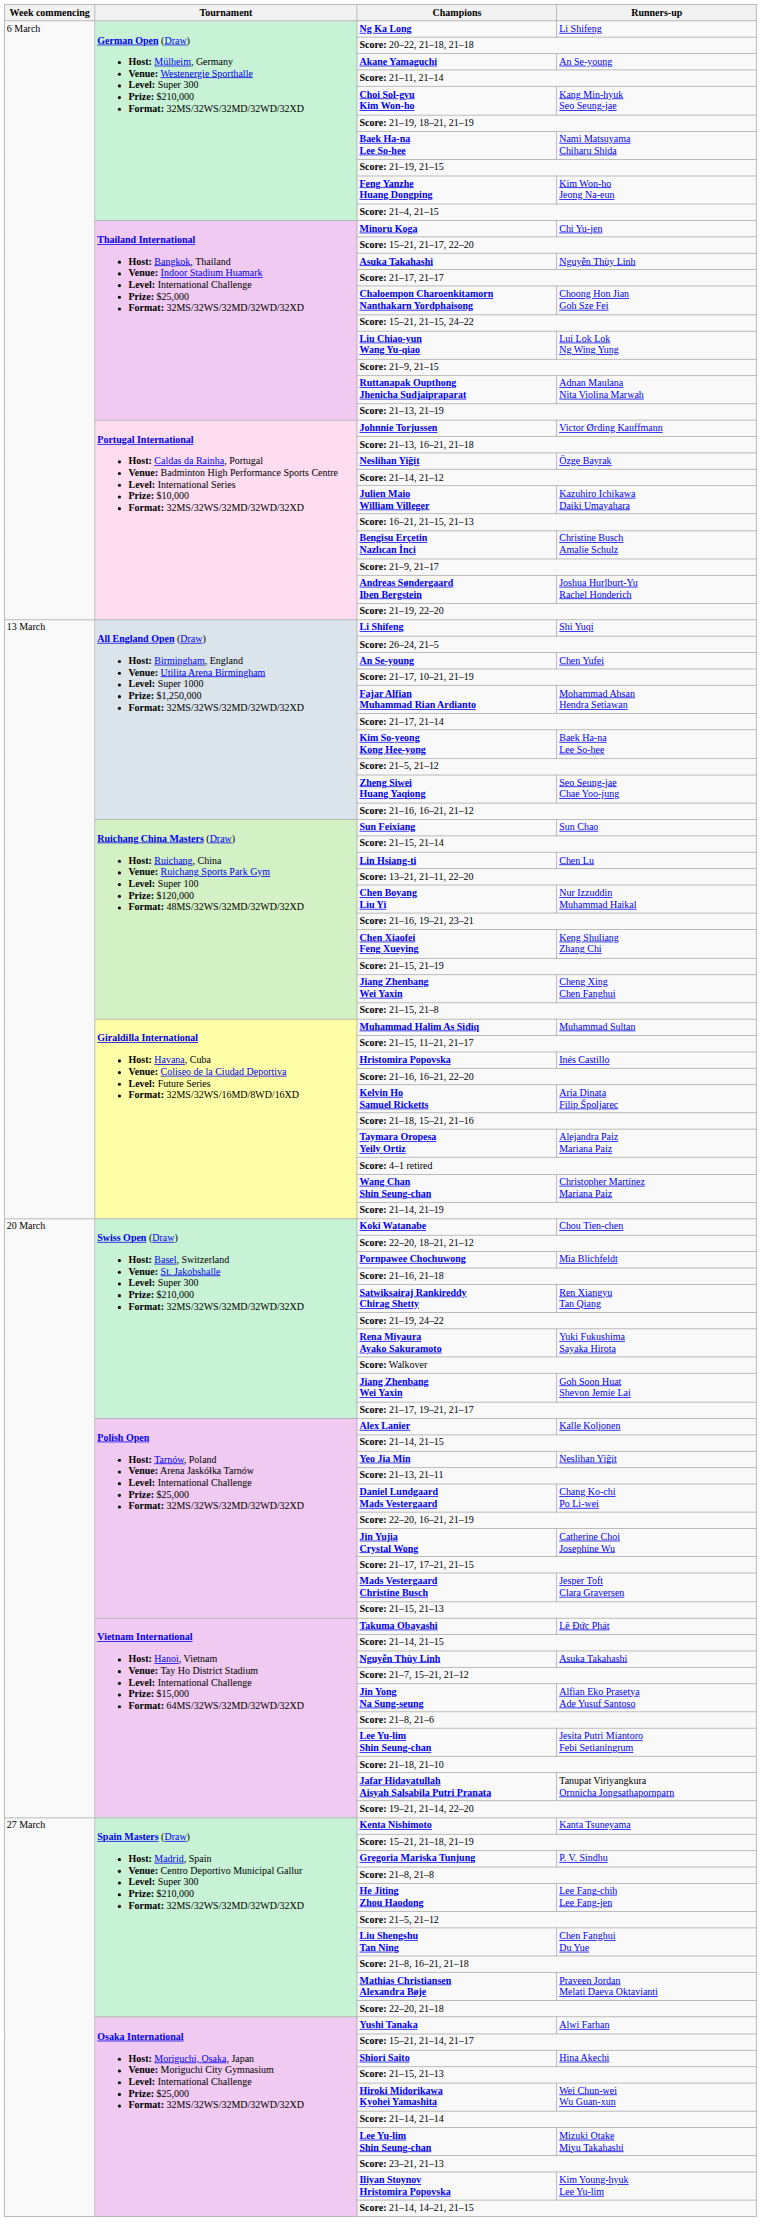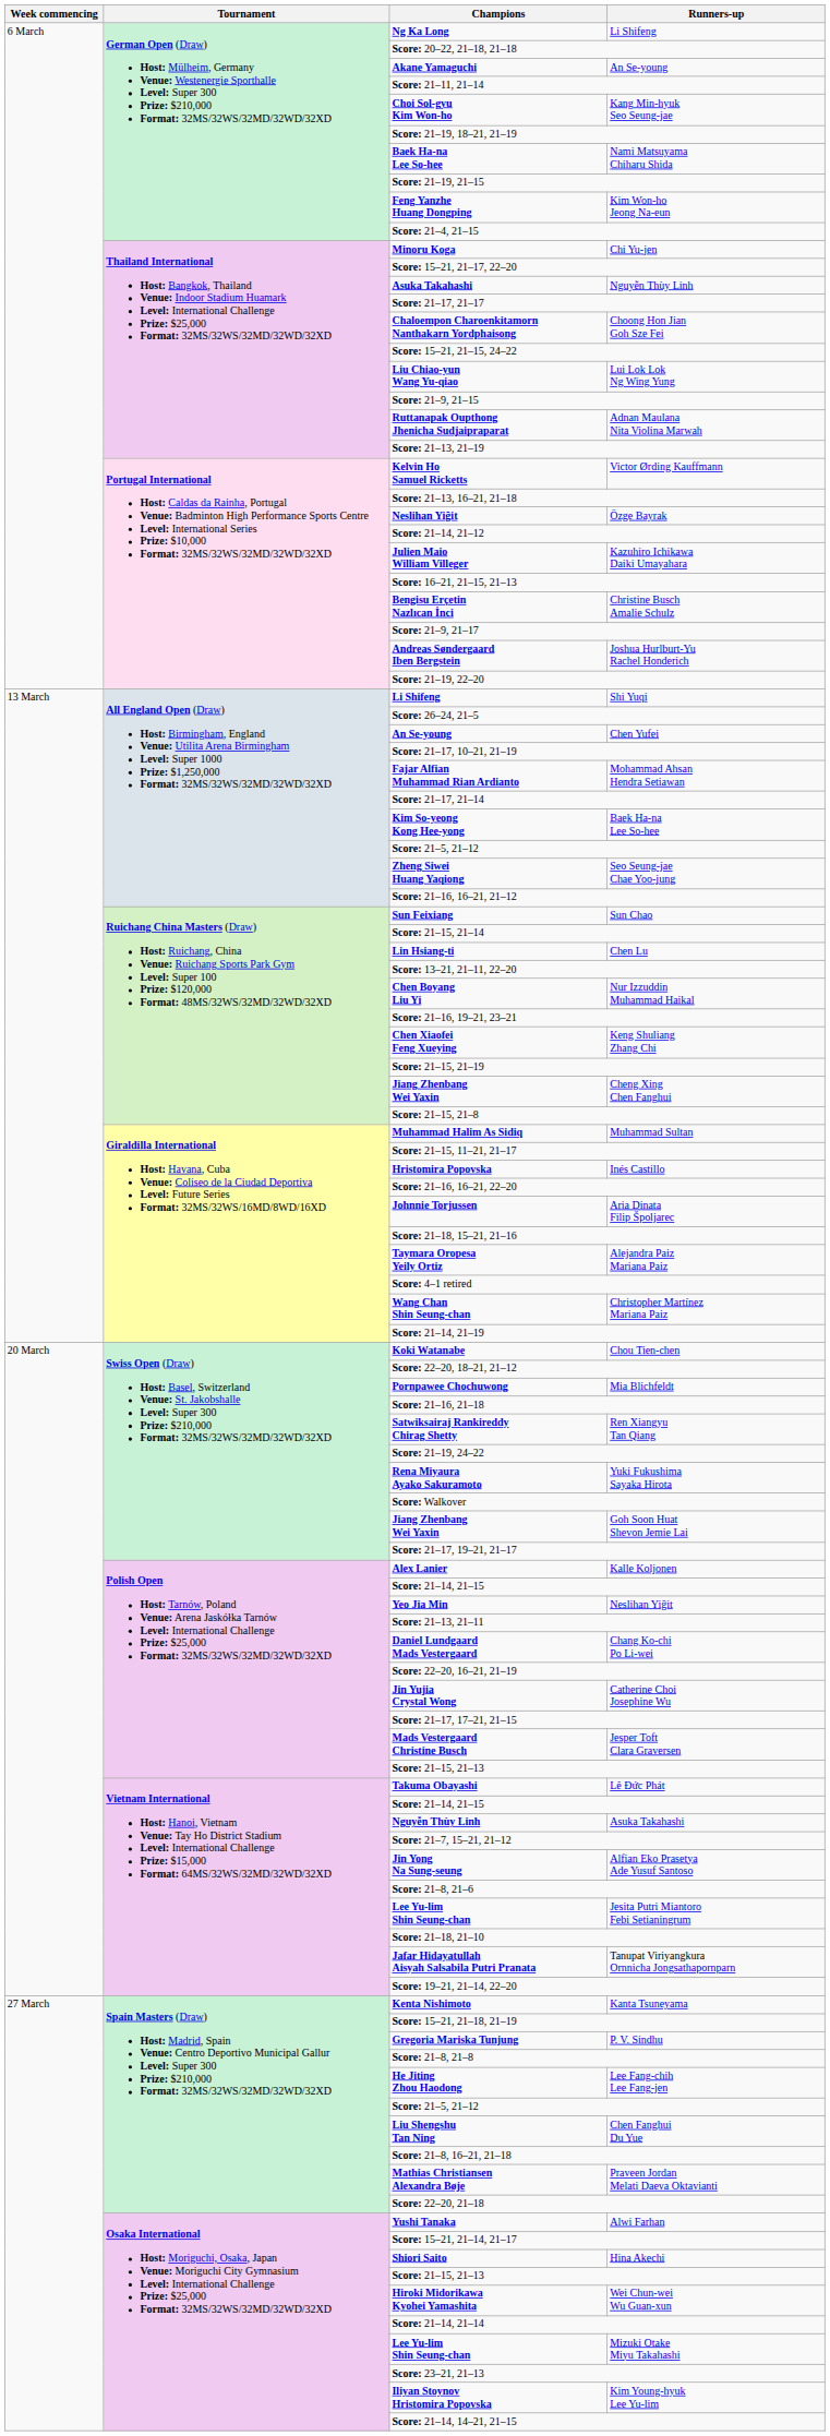 <table class="wikitable" style="font-size:80%">
 <tr>
 <th width="110">Week commencing</th>
 <th width="330">Tournament</th>
 <th width="250">Champions</th>
 <th width="250">Runners-up</th>
 </tr>
 <tr valign=top>
 <td rowspan="30">6 March</td>
 <td bgcolor="#C7F2D5" rowspan="10"><br><strong><a href='#'>German Open</a></strong> (<a href='#'>Draw</a>)<ul><li><strong>Host:</strong> <a href='#'>Mülheim</a>, Germany</li><li><strong>Venue:</strong> <a href='#'>Westenergie Sporthalle</a></li><li><strong>Level:</strong> Super 300</li><li><strong>Prize:</strong> $210,000</li><li><strong>Format:</strong> 32MS/32WS/32MD/32WD/32XD</li></ul></td>
 <td><strong> <a href='#'>Ng Ka Long</a></strong></td>
 <td> <a href='#'>Li Shifeng</a></td>
 </tr>
 <tr>
 <td colspan="2"><strong>Score:</strong> 20–22, 21–18, 21–18</td>
 </tr>
 <tr valign="top">
 <td><strong> <a href='#'>Akane Yamaguchi</a></strong></td>
 <td> <a href='#'>An Se-young</a></td>
 </tr>
 <tr>
 <td colspan="2"><strong>Score:</strong> 21–11, 21–14</td>
 </tr>
 <tr valign="top">
 <td><strong> <a href='#'>Choi Sol-gyu</a><br> <a href='#'>Kim Won-ho</a></strong></td>
 <td> <a href='#'>Kang Min-hyuk</a><br> <a href='#'>Seo Seung-jae</a></td>
 </tr>
 <tr>
 <td colspan="2"><strong>Score:</strong> 21–19, 18–21, 21–19</td>
 </tr>
 <tr valign="top">
 <td><strong> <a href='#'>Baek Ha-na</a><br> <a href='#'>Lee So-hee</a></strong></td>
 <td> <a href='#'>Nami Matsuyama</a><br> <a href='#'>Chiharu Shida</a></td>
 </tr>
 <tr>
 <td colspan="2"><strong>Score:</strong> 21–19, 21–15</td>
 </tr>
 <tr valign="top">
 <td><strong> <a href='#'>Feng Yanzhe</a><br> <a href='#'>Huang Dongping</a></strong></td>
 <td> <a href='#'>Kim Won-ho</a><br> <a href='#'>Jeong Na-eun</a></td>
 </tr>
 <tr>
 <td colspan="2"><strong>Score:</strong> 21–4, 21–15</td>
 </tr>
 <tr valign="top">
 <td bgcolor="#F0CAF0" rowspan="10"><br><strong><a href='#'>Thailand International</a></strong><ul><li><strong>Host:</strong> <a href='#'>Bangkok</a>, Thailand</li><li><strong>Venue:</strong> <a href='#'>Indoor Stadium Huamark</a></li><li><strong>Level:</strong> International Challenge</li><li><strong>Prize:</strong> $25,000</li><li><strong>Format:</strong> 32MS/32WS/32MD/32WD/32XD</li></ul></td>
 <td><strong> <a href='#'>Minoru Koga</a></strong></td>
 <td> <a href='#'>Chi Yu-jen</a></td>
 </tr>
 <tr>
 <td colspan="2"><strong>Score:</strong> 15–21, 21–17, 22–20</td>
 </tr>
 <tr valign="top">
 <td><strong> <a href='#'>Asuka Takahashi</a></strong></td>
 <td> <a href='#'>Nguyễn Thùy Linh</a></td>
 </tr>
 <tr>
 <td colspan="2"><strong>Score:</strong> 21–17, 21–17</td>
 </tr>
 <tr valign="top">
 <td><strong> <a href='#'>Chaloempon Charoenkitamorn</a><br> <a href='#'>Nanthakarn Yordphaisong</a></strong></td>
 <td> <a href='#'>Choong Hon Jian</a><br> <a href='#'>Goh Sze Fei</a></td>
 </tr>
 <tr>
 <td colspan="2"><strong>Score:</strong> 15–21, 21–15, 24–22</td>
 </tr>
 <tr valign="top">
 <td><strong> <a href='#'>Liu Chiao-yun</a><br> <a href='#'>Wang Yu-qiao</a></strong></td>
 <td> <a href='#'>Lui Lok Lok</a><br> <a href='#'>Ng Wing Yung</a></td>
 </tr>
 <tr>
 <td colspan="2"><strong>Score:</strong> 21–9, 21–15</td>
 </tr>
 <tr valign="top">
 <td><strong> <a href='#'>Ruttanapak Oupthong</a><br> <a href='#'>Jhenicha Sudjaipraparat</a></strong></td>
 <td> <a href='#'>Adnan Maulana</a><br> <a href='#'>Nita Violina Marwah</a></td>
 </tr>
 <tr>
 <td colspan="2"><strong>Score:</strong> 21–13, 21–19</td>
 </tr>
 <tr valign="top">
 <td bgcolor="#FFDDF1" rowspan="10"><br><strong><a href='#'>Portugal International</a></strong><ul><li><strong>Host:</strong> <a href='#'>Caldas da Rainha</a>, Portugal</li><li><strong>Venue:</strong> Badminton High Performance Sports Centre</li><li><strong>Level:</strong> International Series</li><li><strong>Prize:</strong> $10,000</li><li><strong>Format:</strong> 32MS/32WS/32MD/32WD/32XD</li></ul></td>
-<td><strong> <a href='#'>Johnnie Torjussen</a></strong></td>
+<td><strong> <a href='#'>Kelvin Ho</a><br> <a href='#'>Samuel Ricketts</a></strong></td>
 <td> <a href='#'>Victor Ørding Kauffmann</a></td>
 </tr>
 <tr>
 <td colspan="2"><strong>Score:</strong> 21–13, 16–21, 21–18</td>
 </tr>
 <tr valign="top">
 <td><strong> <a href='#'>Neslihan Yiğit</a></strong></td>
 <td> <a href='#'>Özge Bayrak</a></td>
 </tr>
 <tr>
 <td colspan="2"><strong>Score:</strong> 21–14, 21–12</td>
 </tr>
 <tr valign="top">
 <td><strong> <a href='#'>Julien Maio</a><br> <a href='#'>William Villeger</a></strong></td>
 <td> <a href='#'>Kazuhiro Ichikawa</a><br> <a href='#'>Daiki Umayahara</a></td>
 </tr>
 <tr>
 <td colspan="2"><strong>Score:</strong> 16–21, 21–15, 21–13</td>
 </tr>
 <tr valign="top">
 <td><strong> <a href='#'>Bengisu Erçetin</a><br> <a href='#'>Nazlıcan İnci</a></strong></td>
 <td> <a href='#'>Christine Busch</a><br> <a href='#'>Amalie Schulz</a></td>
 </tr>
 <tr>
 <td colspan="2"><strong>Score:</strong> 21–9, 21–17</td>
 </tr>
 <tr valign="top">
 <td><strong> <a href='#'>Andreas Søndergaard</a><br> <a href='#'>Iben Bergstein</a></strong></td>
 <td> <a href='#'>Joshua Hurlburt-Yu</a><br> <a href='#'>Rachel Honderich</a></td>
 </tr>
 <tr>
 <td colspan="2"><strong>Score:</strong> 21–19, 22–20</td>
 </tr>
 <tr valign="top">
 <td rowspan="30">13 March</td>
 <td bgcolor="#DAE4EA" rowspan="10"><br><strong><a href='#'>All England Open</a></strong> (<a href='#'>Draw</a>)<ul><li><strong>Host:</strong> <a href='#'>Birmingham</a>, England</li><li><strong>Venue:</strong> <a href='#'>Utilita Arena Birmingham</a></li><li><strong>Level:</strong> Super 1000</li><li><strong>Prize:</strong> $1,250,000</li><li><strong>Format:</strong> 32MS/32WS/32MD/32WD/32XD</li></ul></td>
 <td><strong> <a href='#'>Li Shifeng</a></strong></td>
 <td> <a href='#'>Shi Yuqi</a></td>
 </tr>
 <tr>
 <td colspan="2"><strong>Score:</strong> 26–24, 21–5</td>
 </tr>
 <tr valign="top">
 <td><strong> <a href='#'>An Se-young</a></strong></td>
 <td> <a href='#'>Chen Yufei</a></td>
 </tr>
 <tr>
 <td colspan="2"><strong>Score:</strong> 21–17, 10–21, 21–19</td>
 </tr>
 <tr valign="top">
 <td><strong> <a href='#'>Fajar Alfian</a><br> <a href='#'>Muhammad Rian Ardianto</a></strong></td>
 <td> <a href='#'>Mohammad Ahsan</a><br> <a href='#'>Hendra Setiawan</a></td>
 </tr>
 <tr>
 <td colspan="2"><strong>Score:</strong> 21–17, 21–14</td>
 </tr>
 <tr valign="top">
 <td><strong> <a href='#'>Kim So-yeong</a><br> <a href='#'>Kong Hee-yong</a></strong></td>
 <td> <a href='#'>Baek Ha-na</a><br> <a href='#'>Lee So-hee</a></td>
 </tr>
 <tr>
 <td colspan="2"><strong>Score:</strong> 21–5, 21–12</td>
 </tr>
 <tr valign="top">
 <td><strong> <a href='#'>Zheng Siwei</a><br> <a href='#'>Huang Yaqiong</a></strong></td>
 <td> <a href='#'>Seo Seung-jae</a><br> <a href='#'>Chae Yoo-jung</a></td>
 </tr>
 <tr>
 <td colspan="2"><strong>Score:</strong> 21–16, 16–21, 21–12</td>
 </tr>
 <tr valign="top">
 <td bgcolor="#D4F1C5" rowspan="10"><br><strong><a href='#'>Ruichang China Masters</a></strong> (<a href='#'>Draw</a>)<ul><li><strong>Host:</strong> <a href='#'>Ruichang</a>, China</li><li><strong>Venue:</strong> <a href='#'>Ruichang Sports Park Gym</a></li><li><strong>Level:</strong> Super 100</li><li><strong>Prize:</strong> $120,000</li><li><strong>Format:</strong> 48MS/32WS/32MD/32WD/32XD</li></ul></td>
 <td><strong> <a href='#'>Sun Feixiang</a></strong></td>
 <td> <a href='#'>Sun Chao</a></td>
 </tr>
 <tr>
 <td colspan="2"><strong>Score:</strong> 21–15, 21–14</td>
 </tr>
 <tr valign="top">
 <td><strong> <a href='#'>Lin Hsiang-ti</a></strong></td>
 <td> <a href='#'>Chen Lu</a></td>
 </tr>
 <tr>
 <td colspan="2"><strong>Score:</strong> 13–21, 21–11, 22–20</td>
 </tr>
 <tr valign="top">
 <td><strong> <a href='#'>Chen Boyang</a><br> <a href='#'>Liu Yi</a></strong></td>
 <td> <a href='#'>Nur Izzuddin</a><br> <a href='#'>Muhammad Haikal</a></td>
 </tr>
 <tr>
 <td colspan="2"><strong>Score:</strong> 21–16, 19–21, 23–21</td>
 </tr>
 <tr valign="top">
 <td><strong> <a href='#'>Chen Xiaofei</a><br> <a href='#'>Feng Xueying</a></strong></td>
 <td> <a href='#'>Keng Shuliang</a><br> <a href='#'>Zhang Chi</a></td>
 </tr>
 <tr>
 <td colspan="2"><strong>Score:</strong> 21–15, 21–19</td>
 </tr>
 <tr valign="top">
 <td><strong> <a href='#'>Jiang Zhenbang</a><br> <a href='#'>Wei Yaxin</a></strong></td>
 <td> <a href='#'>Cheng Xing</a><br> <a href='#'>Chen Fanghui</a></td>
 </tr>
 <tr>
 <td colspan="2"><strong>Score:</strong> 21–15, 21–8</td>
 </tr>
 <tr valign="top">
 <td bgcolor="#FFFFA8" rowspan="10"><br><strong><a href='#'>Giraldilla International</a></strong><ul><li><strong>Host:</strong> <a href='#'>Havana</a>, Cuba</li><li><strong>Venue:</strong> <a href='#'>Coliseo de la Ciudad Deportiva</a></li><li><strong>Level:</strong> Future Series</li><li><strong>Format:</strong> 32MS/32WS/16MD/8WD/16XD</li></ul></td>
 <td><strong> <a href='#'>Muhammad Halim As Sidiq</a></strong></td>
 <td> <a href='#'>Muhammad Sultan</a></td>
 </tr>
 <tr>
 <td colspan="2"><strong>Score:</strong> 21–15, 11–21, 21–17</td>
 </tr>
 <tr valign="top">
 <td><strong> <a href='#'>Hristomira Popovska</a></strong></td>
 <td> <a href='#'>Inés Castillo</a></td>
 </tr>
 <tr>
 <td colspan="2"><strong>Score:</strong> 21–16, 16–21, 22–20</td>
 </tr>
 <tr valign="top">
-<td><strong> <a href='#'>Kelvin Ho</a><br> <a href='#'>Samuel Ricketts</a></strong></td>
+<td><strong> <a href='#'>Johnnie Torjussen</a></strong></td>
 <td> <a href='#'>Aria Dinata</a><br> <a href='#'>Filip Špoljarec</a></td>
 </tr>
 <tr>
 <td colspan="2"><strong>Score:</strong> 21–18, 15–21, 21–16</td>
 </tr>
 <tr valign="top">
 <td><strong> <a href='#'>Taymara Oropesa</a><br> <a href='#'>Yeily Ortiz</a></strong></td>
 <td> <a href='#'>Alejandra Paiz</a><br> <a href='#'>Mariana Paiz</a></td>
 </tr>
 <tr>
 <td colspan="2"><strong>Score:</strong> 4–1 retired</td>
 </tr>
 <tr valign="top">
 <td><strong> <a href='#'>Wang Chan</a><br> <a href='#'>Shin Seung-chan</a></strong></td>
 <td> <a href='#'>Christopher Martínez</a><br> <a href='#'>Mariana Paiz</a></td>
 </tr>
 <tr>
 <td colspan="2"><strong>Score:</strong> 21–14, 21–19</td>
 </tr>
 <tr valign="top">
 <td rowspan="30">20 March</td>
 <td bgcolor="#C7F2D5" rowspan="10"><br><strong><a href='#'>Swiss Open</a></strong> (<a href='#'>Draw</a>)<ul><li><strong>Host:</strong> <a href='#'>Basel</a>, Switzerland</li><li><strong>Venue:</strong> <a href='#'>St. Jakobshalle</a></li><li><strong>Level:</strong> Super 300</li><li><strong>Prize:</strong> $210,000</li><li><strong>Format:</strong> 32MS/32WS/32MD/32WD/32XD</li></ul></td>
 <td><strong> <a href='#'>Koki Watanabe</a></strong></td>
 <td> <a href='#'>Chou Tien-chen</a></td>
 </tr>
 <tr>
 <td colspan="2"><strong>Score:</strong> 22–20, 18–21, 21–12</td>
 </tr>
 <tr valign="top">
 <td><strong> <a href='#'>Pornpawee Chochuwong</a></strong></td>
 <td> <a href='#'>Mia Blichfeldt</a></td>
 </tr>
 <tr>
 <td colspan="2"><strong>Score:</strong> 21–16, 21–18</td>
 </tr>
 <tr valign="top">
 <td><strong> <a href='#'>Satwiksairaj Rankireddy</a><br> <a href='#'>Chirag Shetty</a></strong></td>
 <td> <a href='#'>Ren Xiangyu</a><br> <a href='#'>Tan Qiang</a></td>
 </tr>
 <tr>
 <td colspan="2"><strong>Score:</strong> 21–19, 24–22</td>
 </tr>
 <tr valign="top">
 <td><strong> <a href='#'>Rena Miyaura</a><br> <a href='#'>Ayako Sakuramoto</a></strong></td>
 <td> <a href='#'>Yuki Fukushima</a><br> <a href='#'>Sayaka Hirota</a></td>
 </tr>
 <tr>
 <td colspan="2"><strong>Score:</strong> Walkover</td>
 </tr>
 <tr valign="top">
 <td><strong> <a href='#'>Jiang Zhenbang</a><br> <a href='#'>Wei Yaxin</a></strong></td>
 <td> <a href='#'>Goh Soon Huat</a><br> <a href='#'>Shevon Jemie Lai</a></td>
 </tr>
 <tr>
 <td colspan="2"><strong>Score:</strong> 21–17, 19–21, 21–17</td>
 </tr>
 <tr valign="top">
 <td bgcolor="#F0CAF0" rowspan="10"><br><strong><a href='#'>Polish Open</a></strong><ul><li><strong>Host:</strong> <a href='#'>Tarnów</a>, Poland</li><li><strong>Venue:</strong> Arena Jaskółka Tarnów</li><li><strong>Level:</strong> International Challenge</li><li><strong>Prize:</strong> $25,000</li><li><strong>Format:</strong> 32MS/32WS/32MD/32WD/32XD</li></ul></td>
 <td><strong> <a href='#'>Alex Lanier</a></strong></td>
 <td> <a href='#'>Kalle Koljonen</a></td>
 </tr>
 <tr>
 <td colspan="2"><strong>Score:</strong> 21–14, 21–15</td>
 </tr>
 <tr valign="top">
 <td><strong> <a href='#'>Yeo Jia Min</a></strong></td>
 <td> <a href='#'>Neslihan Yiğit</a></td>
 </tr>
 <tr>
 <td colspan="2"><strong>Score:</strong> 21–13, 21–11</td>
 </tr>
 <tr valign="top">
 <td><strong> <a href='#'>Daniel Lundgaard</a><br> <a href='#'>Mads Vestergaard</a></strong></td>
 <td> <a href='#'>Chang Ko-chi</a><br> <a href='#'>Po Li-wei</a></td>
 </tr>
 <tr>
 <td colspan="2"><strong>Score:</strong> 22–20, 16–21, 21–19</td>
 </tr>
 <tr valign="top">
 <td><strong> <a href='#'>Jin Yujia</a><br> <a href='#'>Crystal Wong</a></strong></td>
 <td> <a href='#'>Catherine Choi</a><br> <a href='#'>Josephine Wu</a></td>
 </tr>
 <tr>
 <td colspan="2"><strong>Score:</strong> 21–17, 17–21, 21–15</td>
 </tr>
 <tr valign="top">
 <td><strong> <a href='#'>Mads Vestergaard</a><br> <a href='#'>Christine Busch</a></strong></td>
 <td> <a href='#'>Jesper Toft</a><br> <a href='#'>Clara Graversen</a></td>
 </tr>
 <tr>
 <td colspan="2"><strong>Score:</strong> 21–15, 21–13</td>
 </tr>
 <tr valign="top">
 <td bgcolor="#F0CAF0" rowspan="10"><br><strong><a href='#'>Vietnam International</a></strong><ul><li><strong>Host:</strong> <a href='#'>Hanoi</a>, Vietnam</li><li><strong>Venue:</strong> Tay Ho District Stadium</li><li><strong>Level:</strong> International Challenge</li><li><strong>Prize:</strong> $15,000</li><li><strong>Format:</strong> 64MS/32WS/32MD/32WD/32XD</li></ul></td>
 <td><strong> <a href='#'>Takuma Obayashi</a></strong></td>
 <td> <a href='#'>Lê Đức Phát</a></td>
 </tr>
 <tr>
 <td colspan="2"><strong>Score:</strong> 21–14, 21–15</td>
 </tr>
 <tr valign="top">
 <td><strong> <a href='#'>Nguyễn Thùy Linh</a></strong></td>
 <td> <a href='#'>Asuka Takahashi</a></td>
 </tr>
 <tr>
 <td colspan="2"><strong>Score:</strong> 21–7, 15–21, 21–12</td>
 </tr>
 <tr valign="top">
 <td><strong> <a href='#'>Jin Yong</a><br> <a href='#'>Na Sung-seung</a></strong></td>
 <td> <a href='#'>Alfian Eko Prasetya</a><br> <a href='#'>Ade Yusuf Santoso</a></td>
 </tr>
 <tr>
 <td colspan="2"><strong>Score:</strong> 21–8, 21–6</td>
 </tr>
 <tr valign="top">
 <td><strong> <a href='#'>Lee Yu-lim</a><br> <a href='#'>Shin Seung-chan</a></strong></td>
 <td> <a href='#'>Jesita Putri Miantoro</a><br> <a href='#'>Febi Setianingrum</a></td>
 </tr>
 <tr>
 <td colspan="2"><strong>Score:</strong> 21–18, 21–10</td>
 </tr>
 <tr valign="top">
 <td><strong> <a href='#'>Jafar Hidayatullah</a><br> <a href='#'>Aisyah Salsabila Putri Pranata</a></strong></td>
 <td> Tanupat Viriyangkura<br> <a href='#'>Ornnicha Jongsathapornparn</a></td>
 </tr>
 <tr>
 <td colspan="2"><strong>Score:</strong> 19–21, 21–14, 22–20</td>
 </tr>
 <tr valign=top>
 <td rowspan="20">27 March</td>
 <td bgcolor="#C7F2D5" rowspan="10"><br><strong><a href='#'>Spain Masters</a></strong> (<a href='#'>Draw</a>)<ul><li><strong>Host:</strong> <a href='#'>Madrid</a>, Spain</li><li><strong>Venue:</strong> Centro Deportivo Municipal Gallur</li><li><strong>Level:</strong> Super 300</li><li><strong>Prize:</strong> $210,000</li><li><strong>Format:</strong> 32MS/32WS/32MD/32WD/32XD</li></ul></td>
 <td><strong> <a href='#'>Kenta Nishimoto</a></strong></td>
 <td> <a href='#'>Kanta Tsuneyama</a></td>
 </tr>
 <tr>
 <td colspan="2"><strong>Score:</strong> 15–21, 21–18, 21–19</td>
 </tr>
 <tr valign="top">
 <td><strong> <a href='#'>Gregoria Mariska Tunjung</a></strong></td>
 <td> <a href='#'>P. V. Sindhu</a></td>
 </tr>
 <tr>
 <td colspan="2"><strong>Score:</strong> 21–8, 21–8</td>
 </tr>
 <tr valign="top">
 <td><strong> <a href='#'>He Jiting</a><br> <a href='#'>Zhou Haodong</a></strong></td>
 <td> <a href='#'>Lee Fang-chih</a><br> <a href='#'>Lee Fang-jen</a></td>
 </tr>
 <tr>
 <td colspan="2"><strong>Score:</strong> 21–5, 21–12</td>
 </tr>
 <tr valign="top">
 <td><strong> <a href='#'>Liu Shengshu</a><br> <a href='#'>Tan Ning</a></strong></td>
 <td> <a href='#'>Chen Fanghui</a><br> <a href='#'>Du Yue</a></td>
 </tr>
 <tr>
 <td colspan="2"><strong>Score:</strong> 21–8, 16–21, 21–18</td>
 </tr>
 <tr valign="top">
 <td><strong> <a href='#'>Mathias Christiansen</a><br> <a href='#'>Alexandra Bøje</a></strong></td>
 <td> <a href='#'>Praveen Jordan</a><br> <a href='#'>Melati Daeva Oktavianti</a></td>
 </tr>
 <tr>
 <td colspan="2"><strong>Score:</strong> 22–20, 21–18</td>
 </tr>
 <tr valign="top">
 <td bgcolor="#F0CAF0" rowspan="10"><br><strong><a href='#'>Osaka International</a></strong><ul><li><strong>Host:</strong> <a href='#'>Moriguchi, Osaka</a>, Japan</li><li><strong>Venue:</strong> Moriguchi City Gymnasium</li><li><strong>Level:</strong> International Challenge</li><li><strong>Prize:</strong> $25,000</li><li><strong>Format:</strong> 32MS/32WS/32MD/32WD/32XD</li></ul></td>
 <td><strong> <a href='#'>Yushi Tanaka</a></strong></td>
 <td> <a href='#'>Alwi Farhan</a></td>
 </tr>
 <tr>
 <td colspan="2"><strong>Score:</strong> 15–21, 21–14, 21–17</td>
 </tr>
 <tr valign="top">
 <td><strong> <a href='#'>Shiori Saito</a></strong></td>
 <td> <a href='#'>Hina Akechi</a></td>
 </tr>
 <tr>
 <td colspan="2"><strong>Score:</strong> 21–15, 21–13</td>
 </tr>
 <tr valign="top">
 <td><strong> <a href='#'>Hiroki Midorikawa</a><br> <a href='#'>Kyohei Yamashita</a></strong></td>
 <td> <a href='#'>Wei Chun-wei</a><br> <a href='#'>Wu Guan-xun</a></td>
 </tr>
 <tr>
 <td colspan="2"><strong>Score:</strong> 21–14, 21–14</td>
 </tr>
 <tr valign="top">
 <td><strong> <a href='#'>Lee Yu-lim</a><br> <a href='#'>Shin Seung-chan</a></strong></td>
 <td> <a href='#'>Mizuki Otake</a><br> <a href='#'>Miyu Takahashi</a></td>
 </tr>
 <tr>
 <td colspan="2"><strong>Score:</strong> 23–21, 21–13</td>
 </tr>
 <tr valign="top">
 <td><strong> <a href='#'>Iliyan Stoynov</a><br> <a href='#'>Hristomira Popovska</a></strong></td>
 <td> <a href='#'>Kim Young-hyuk</a><br> <a href='#'>Lee Yu-lim</a></td>
 </tr>
 <tr>
 <td colspan="2"><strong>Score:</strong> 21–14, 14–21, 21–15</td>
 </tr>
 </table>
